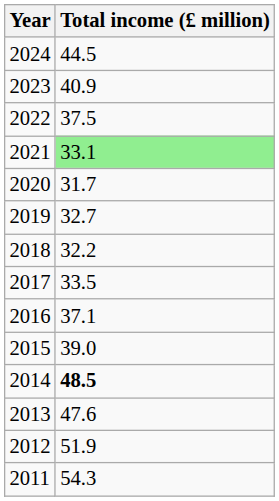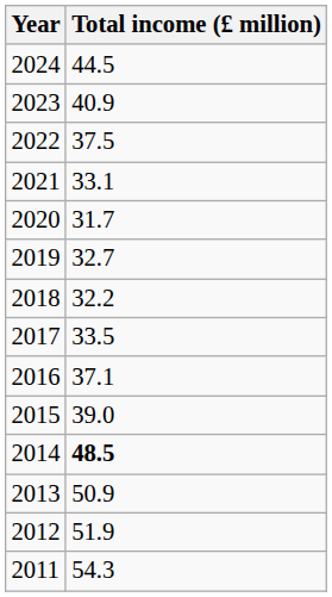 <table class="wikitable">
 <tr>
 <th>Year</th>
 <th>Total income (£ million)</th>
 </tr>
 <tr>
 <td>2024</td>
 <td>44.5</td>
 </tr>
 <tr>
 <td>2023</td>
 <td>40.9</td>
 </tr>
 <tr>
 <td>2022</td>
 <td>37.5</td>
 </tr>
 <tr>
 <td>2021</td>
-<td style="background: lightgreen;">33.1</td>
+<td>33.1</td>
 </tr>
 <tr>
 <td>2020</td>
 <td>31.7</td>
 </tr>
 <tr>
 <td>2019</td>
 <td>32.7</td>
 </tr>
 <tr>
 <td>2018</td>
 <td>32.2</td>
 </tr>
 <tr>
 <td>2017</td>
 <td>33.5</td>
 </tr>
 <tr>
 <td>2016</td>
 <td>37.1</td>
 </tr>
 <tr>
 <td>2015</td>
 <td>39.0</td>
 </tr>
 <tr>
 <td>2014</td>
 <td><strong>48.5</strong></td>
 </tr>
 <tr>
 <td>2013</td>
-<td>47.6</td>
+<td>50.9</td>
 </tr>
 <tr>
 <td>2012</td>
 <td>51.9</td>
 </tr>
 <tr>
 <td>2011</td>
 <td>54.3</td>
 </tr>
 </table>
